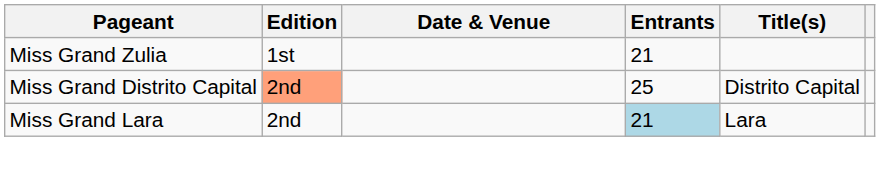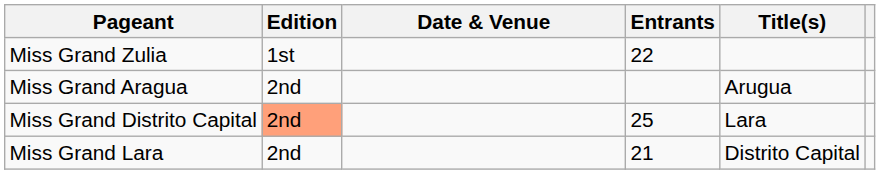 <table class="wikitable defaultcenter col3left" style="font-size: 95%;">
 <tr>
 <th class=unsortable>Pageant</th>
 <th class=unsortable>Edition</th>
 <th class=unsortable width=200px>Date & Venue</th>
 <th class=unsortable>Entrants</th>
 <th>Title(s)</th>
 <th class=unsortable></th>
 </tr>
 <tr>
 <td>Miss Grand Zulia</td>
 <td>1st</td>
 <td></td>
-<td>21</td>
+<td>22</td>
 <td></td>
+<td></td>
+</tr>
+<tr>
+<td>Miss Grand Aragua</td>
+<td>2nd</td>
+<td></td>
+<td></td>
+<td>Arugua</td>
 <td></td>
 </tr>
 <tr>
 <td>Miss Grand Distrito Capital</td>
 <td style="background: lightsalmon;">2nd</td>
 <td></td>
 <td>25</td>
-<td>Distrito Capital</td>
+<td>Lara</td>
 <td></td>
 </tr>
 <tr>
 <td>Miss Grand Lara</td>
 <td>2nd</td>
 <td></td>
-<td style="background: lightblue;">21</td>
-<td>Lara</td>
+<td>21</td>
+<td>Distrito Capital</td>
 <td></td>
 </tr>
 </table>
